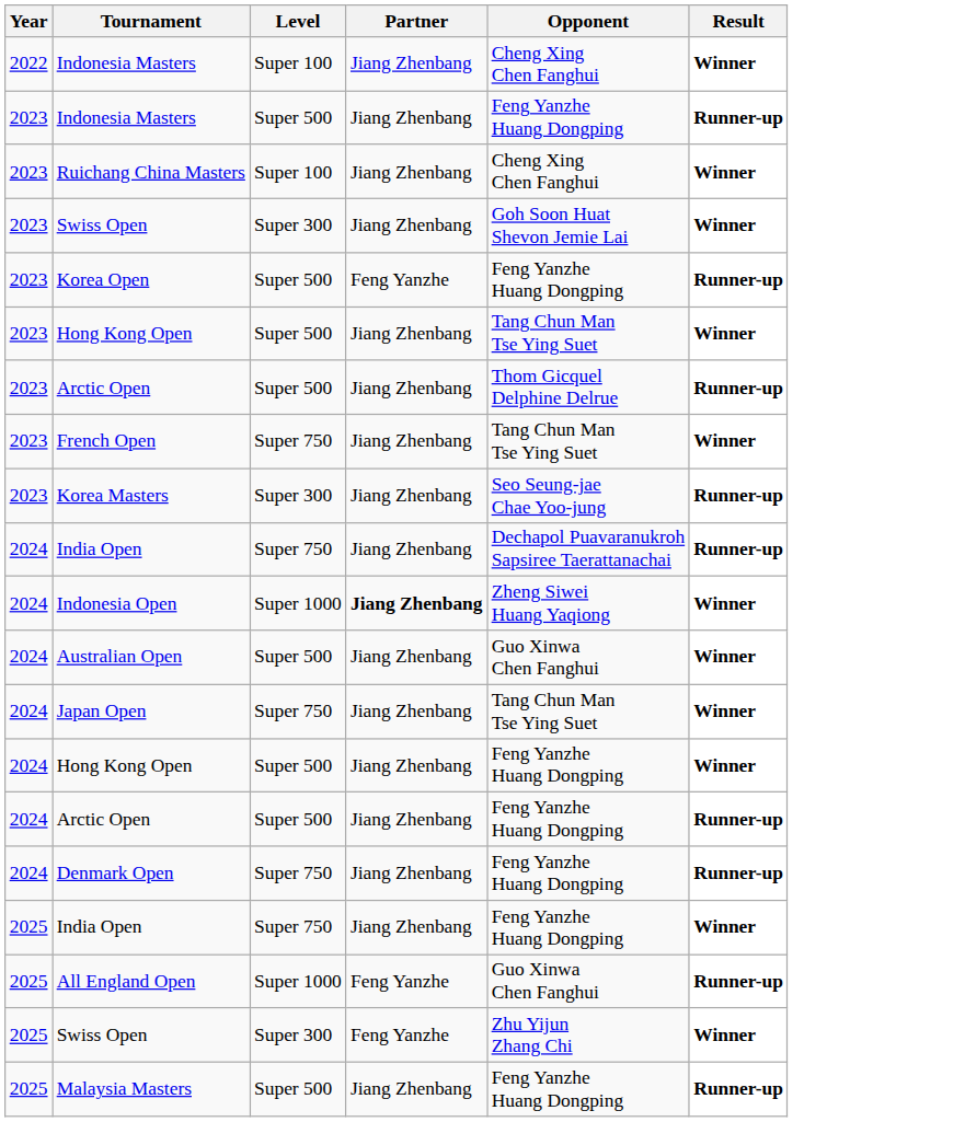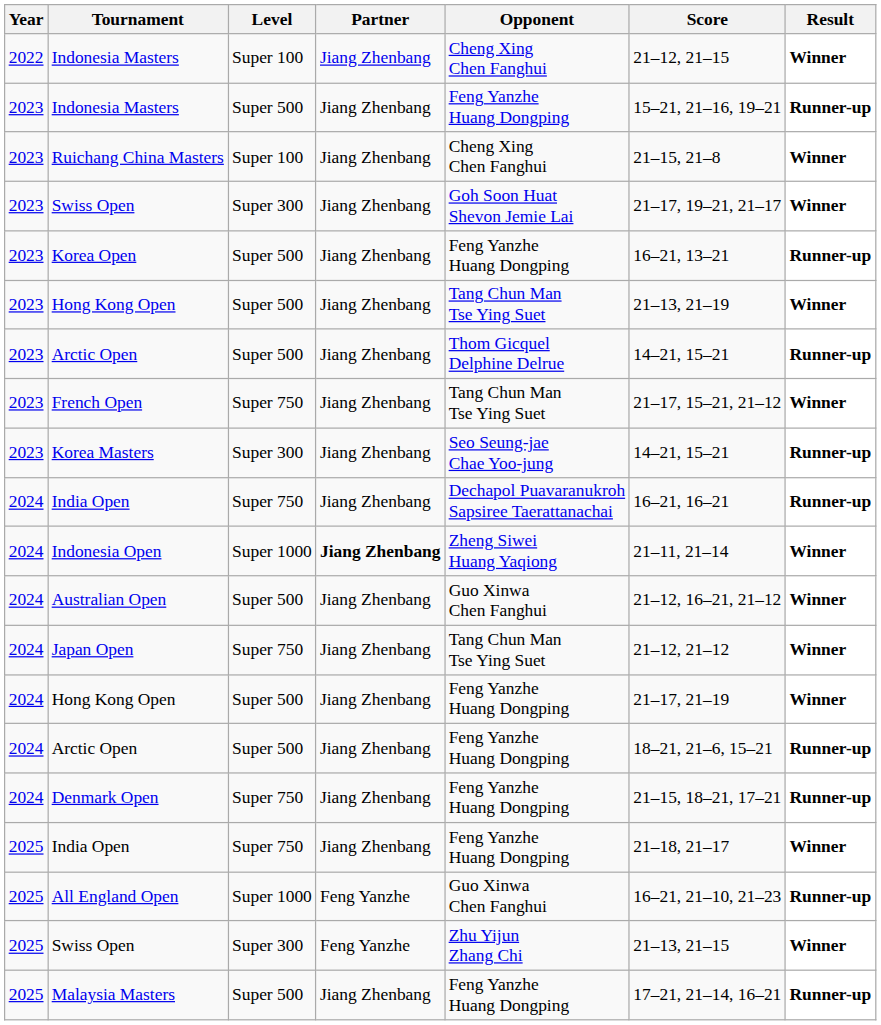 <table class="sortable wikitable" style="font-size: 90%;">
 <tr>
 <th>Year</th>
 <th>Tournament</th>
 <th>Level</th>
 <th>Partner</th>
 <th>Opponent</th>
+<th>Score</th>
 <th>Result</th>
 </tr>
 <tr>
 <td align="center"><a href='#'>2022</a></td>
 <td align="left"><a href='#'>Indonesia Masters</a></td>
 <td align="left">Super 100</td>
 <td align="left"> <a href='#'>Jiang Zhenbang</a></td>
 <td align="left"> <a href='#'>Cheng Xing</a><br> <a href='#'>Chen Fanghui</a></td>
+<td align="left">21–12, 21–15</td>
 <td style="text-align:left; background:white"> <strong>Winner</strong></td>
 </tr>
 <tr>
 <td align="center"><a href='#'>2023</a></td>
 <td align="left"><a href='#'>Indonesia Masters</a></td>
 <td align="left">Super 500</td>
 <td align="left"> Jiang Zhenbang</td>
 <td align="left"> <a href='#'>Feng Yanzhe</a><br> <a href='#'>Huang Dongping</a></td>
+<td align="left">15–21, 21–16, 19–21</td>
 <td style="text-align:left; background:white"> <strong>Runner-up</strong></td>
 </tr>
 <tr>
 <td align="center"><a href='#'>2023</a></td>
 <td align="left"><a href='#'>Ruichang China Masters</a></td>
 <td align="left">Super 100</td>
 <td align="left"> Jiang Zhenbang</td>
 <td align="left"> Cheng Xing<br> Chen Fanghui</td>
+<td align="left">21–15, 21–8</td>
 <td style="text-align:left; background:white"> <strong>Winner</strong></td>
 </tr>
 <tr>
 <td align="center"><a href='#'>2023</a></td>
 <td align="left"><a href='#'>Swiss Open</a></td>
 <td align="left">Super 300</td>
 <td align="left"> Jiang Zhenbang</td>
 <td align="left"> <a href='#'>Goh Soon Huat</a><br> <a href='#'>Shevon Jemie Lai</a></td>
+<td align="left">21–17, 19–21, 21–17</td>
 <td style="text-align:left; background:white"> <strong>Winner</strong></td>
 </tr>
 <tr>
 <td align="center"><a href='#'>2023</a></td>
 <td align="left"><a href='#'>Korea Open</a></td>
 <td align="left">Super 500</td>
-<td align="left"> Feng Yanzhe</td>
+<td align="left"> Jiang Zhenbang</td>
 <td align="left"> Feng Yanzhe<br> Huang Dongping</td>
+<td align="left">16–21, 13–21</td>
 <td style="text-align:left; background:white"> <strong>Runner-up</strong></td>
 </tr>
 <tr>
 <td align="center"><a href='#'>2023</a></td>
 <td align="left"><a href='#'>Hong Kong Open</a></td>
 <td align="left">Super 500</td>
 <td align="left"> Jiang Zhenbang</td>
 <td align="left"> <a href='#'>Tang Chun Man</a><br> <a href='#'>Tse Ying Suet</a></td>
+<td align="left">21–13, 21–19</td>
 <td style="text-align:left; background:white"> <strong>Winner</strong></td>
 </tr>
 <tr>
 <td align="center"><a href='#'>2023</a></td>
 <td align="left"><a href='#'>Arctic Open</a></td>
 <td align="left">Super 500</td>
 <td align="left"> Jiang Zhenbang</td>
 <td align="left"> <a href='#'>Thom Gicquel</a><br> <a href='#'>Delphine Delrue</a></td>
+<td align="left">14–21, 15–21</td>
 <td style="text-align:left; background:white"> <strong>Runner-up</strong></td>
 </tr>
 <tr>
 <td align="center"><a href='#'>2023</a></td>
 <td align="left"><a href='#'>French Open</a></td>
 <td align="left">Super 750</td>
 <td align="left"> Jiang Zhenbang</td>
 <td align="left"> Tang Chun Man<br> Tse Ying Suet</td>
+<td align="left">21–17, 15–21, 21–12</td>
 <td style="text-align:left; background:white"> <strong>Winner</strong></td>
 </tr>
 <tr>
 <td align="center"><a href='#'>2023</a></td>
 <td align="left"><a href='#'>Korea Masters</a></td>
 <td align="left">Super 300</td>
 <td align="left"> Jiang Zhenbang</td>
 <td align="left"> <a href='#'>Seo Seung-jae</a><br> <a href='#'>Chae Yoo-jung</a></td>
+<td align="left">14–21, 15–21</td>
 <td style="text-align:left; background:white"> <strong>Runner-up</strong></td>
 </tr>
 <tr>
 <td align="center"><a href='#'>2024</a></td>
 <td align="left"><a href='#'>India Open</a></td>
 <td align="left">Super 750</td>
 <td align="left"> Jiang Zhenbang</td>
 <td align="left"> <a href='#'>Dechapol Puavaranukroh</a><br> <a href='#'>Sapsiree Taerattanachai</a></td>
+<td align="left">16–21, 16–21</td>
 <td style="text-align:left; background:white"> <strong>Runner-up</strong></td>
 </tr>
 <tr>
 <td align="center"><a href='#'>2024</a></td>
 <td align="left"><a href='#'>Indonesia Open</a></td>
 <td align="left">Super 1000</td>
 <td align="left"><strong> Jiang Zhenbang</strong></td>
 <td align="left"> <a href='#'>Zheng Siwei</a><br> <a href='#'>Huang Yaqiong</a></td>
+<td align="left">21–11, 21–14</td>
 <td style="text-align:left; background:white"> <strong>Winner</strong></td>
 </tr>
 <tr>
 <td align="center"><a href='#'>2024</a></td>
 <td align="left"><a href='#'>Australian Open</a></td>
 <td align="left">Super 500</td>
 <td align="left"> Jiang Zhenbang</td>
 <td align="left"> Guo Xinwa<br> Chen Fanghui</td>
+<td align="left">21–12, 16–21, 21–12</td>
 <td style="text-align:left; background:white"> <strong>Winner</strong></td>
 </tr>
 <tr>
 <td align="center"><a href='#'>2024</a></td>
 <td align="left"><a href='#'>Japan Open</a></td>
 <td align="left">Super 750</td>
 <td align="left"> Jiang Zhenbang</td>
 <td align="left"> Tang Chun Man<br> Tse Ying Suet</td>
+<td align="left">21–12, 21–12</td>
 <td style="text-align:left; background:white"> <strong>Winner</strong></td>
 </tr>
 <tr>
 <td align="center"><a href='#'>2024</a></td>
 <td align="left">Hong Kong Open</td>
 <td align="left">Super 500</td>
 <td align="left"> Jiang Zhenbang</td>
 <td align="left"> Feng Yanzhe<br> Huang Dongping</td>
+<td align="left">21–17, 21–19</td>
 <td style="text-align:left; background:white"> <strong>Winner</strong></td>
 </tr>
 <tr>
 <td align="center"><a href='#'>2024</a></td>
 <td align="left">Arctic Open</td>
 <td align="left">Super 500</td>
 <td align="left"> Jiang Zhenbang</td>
 <td align="left"> Feng Yanzhe <br> Huang Dongping</td>
+<td align="left">18–21, 21–6, 15–21</td>
 <td style="text-align:left; background:white"> <strong>Runner-up</strong></td>
 </tr>
 <tr>
 <td align="center"><a href='#'>2024</a></td>
 <td align="left"><a href='#'>Denmark Open</a></td>
 <td align="left">Super 750</td>
 <td align="left"> Jiang Zhenbang</td>
 <td align="left"> Feng Yanzhe<br> Huang Dongping</td>
+<td align="left">21–15, 18–21, 17–21</td>
 <td style="text-align:left; background:white"> <strong>Runner-up</strong></td>
 </tr>
 <tr>
 <td align="center"><a href='#'>2025</a></td>
 <td align="left">India Open</td>
 <td align="left">Super 750</td>
 <td align="left"> Jiang Zhenbang</td>
 <td align="left"> Feng Yanzhe<br> Huang Dongping</td>
+<td align="left">21–18, 21–17</td>
 <td style="text-align:left; background:white"> <strong>Winner</strong></td>
 </tr>
 <tr>
 <td align="center"><a href='#'>2025</a></td>
 <td align="left"><a href='#'>All England Open</a></td>
 <td align="left">Super 1000</td>
 <td align="left"> Feng Yanzhe</td>
 <td align="left"> Guo Xinwa<br> Chen Fanghui</td>
+<td align="left">16–21, 21–10, 21–23</td>
 <td style="text-align:left; background: white"> <strong>Runner-up</strong></td>
 </tr>
 <tr>
 <td align="center"><a href='#'>2025</a></td>
 <td align="left">Swiss Open</td>
 <td align="left">Super 300</td>
 <td align="left"> Feng Yanzhe</td>
 <td align="left"> <a href='#'>Zhu Yijun</a> <br>  <a href='#'>Zhang Chi</a></td>
+<td align="left">21–13, 21–15</td>
 <td style="text-align:left; background: white"> <strong>Winner</strong></td>
 </tr>
 <tr>
 <td align="center"><a href='#'>2025</a></td>
 <td align="left"><a href='#'>Malaysia Masters</a></td>
 <td align="left">Super 500</td>
 <td align="left"> Jiang Zhenbang</td>
 <td align="left"> Feng Yanzhe <br> Huang Dongping</td>
+<td align="left">17–21, 21–14, 16–21</td>
 <td style="text-align:left; background: white"> <strong>Runner-up</strong></td>
 </tr>
 </table>
